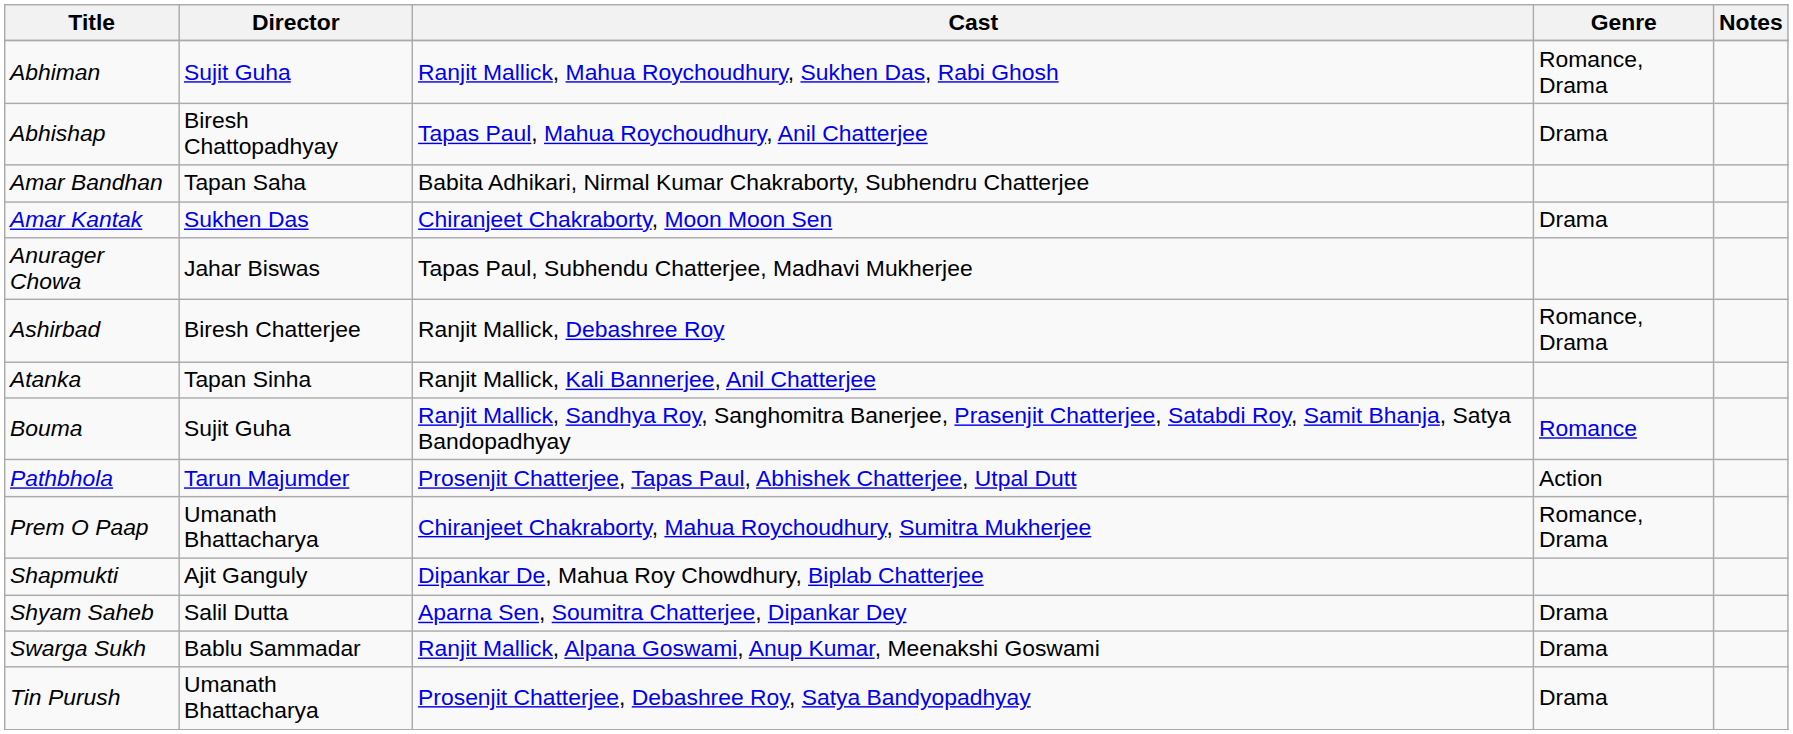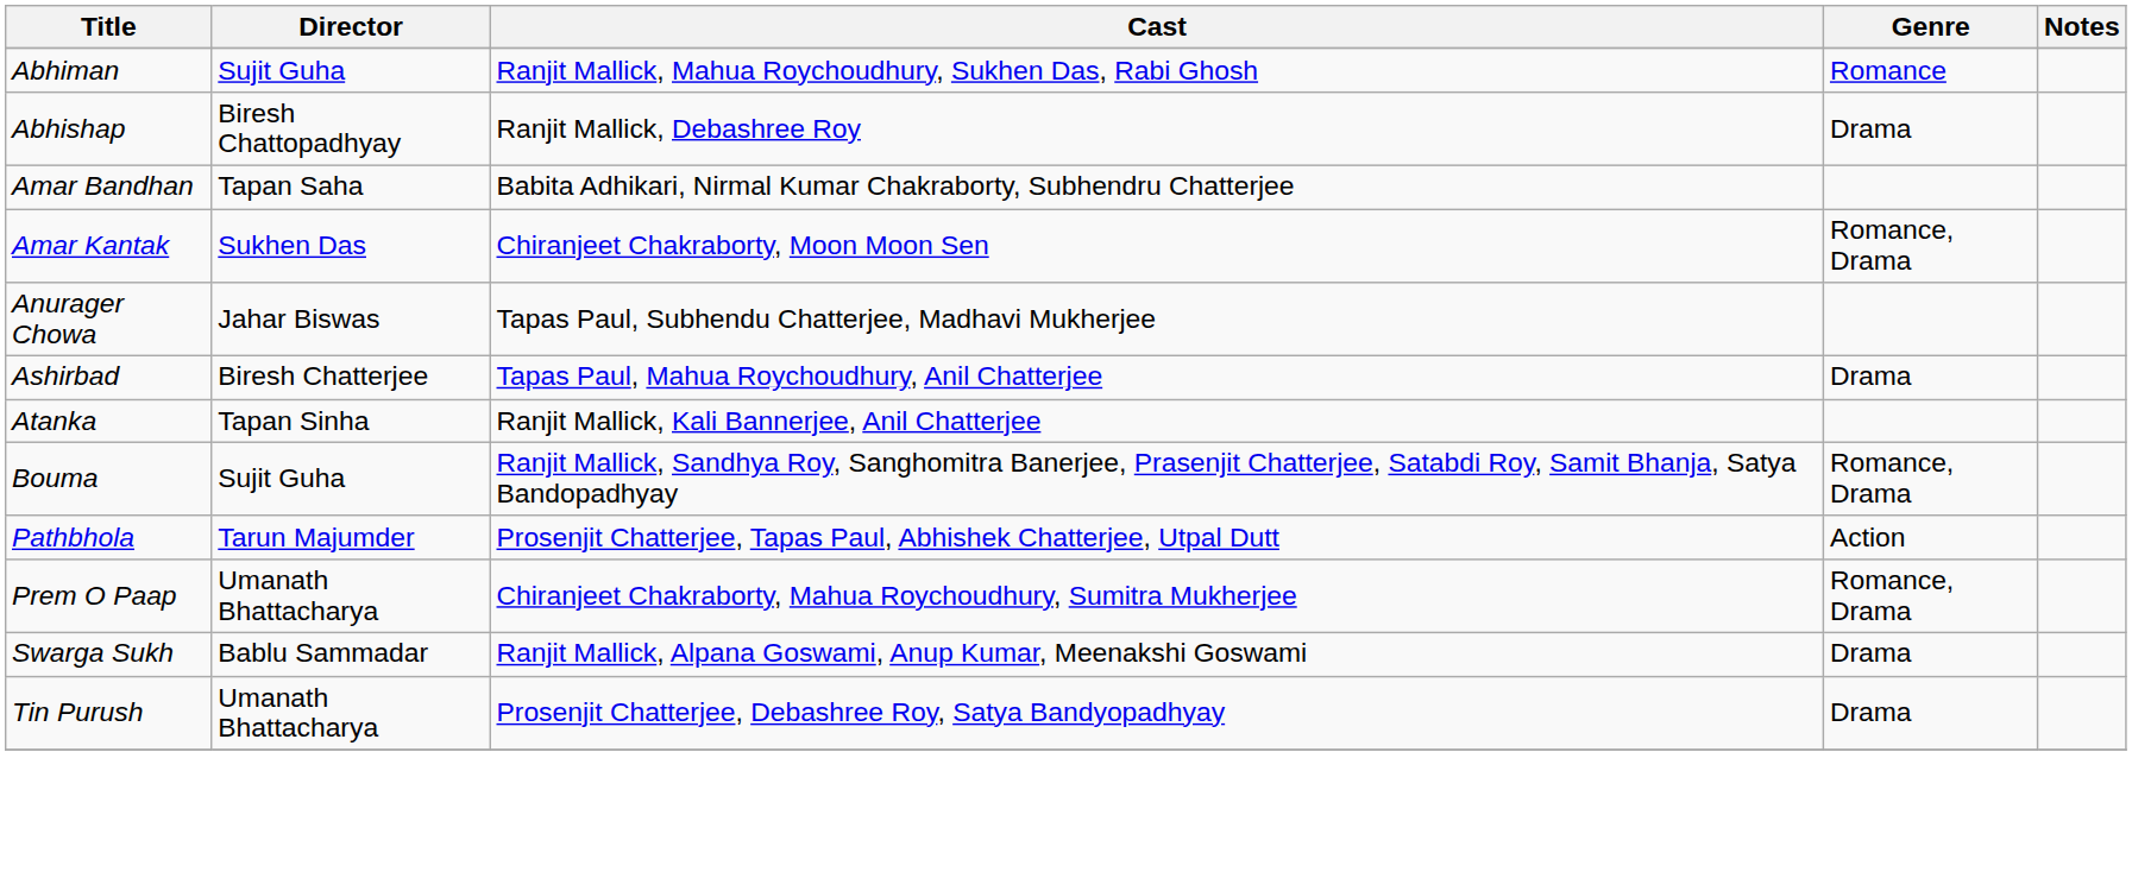 <table class="wikitable sortable" border="0">
 <tr>
 <th>Title</th>
 <th>Director</th>
 <th>Cast</th>
 <th>Genre</th>
 <th>Notes</th>
 </tr>
 <tr>
 </tr>
 <tr>
 <td><em>Abhiman</em></td>
 <td><a href='#'>Sujit Guha</a></td>
 <td><a href='#'>Ranjit Mallick</a>, <a href='#'>Mahua Roychoudhury</a>, <a href='#'>Sukhen Das</a>, <a href='#'>Rabi Ghosh</a></td>
-<td>Romance, Drama</td>
+<td><a href='#'>Romance</a></td>
 <td></td>
 </tr>
 <tr>
 <td><em>Abhishap</em></td>
 <td>Biresh Chattopadhyay</td>
-<td><a href='#'>Tapas Paul</a>, <a href='#'>Mahua Roychoudhury</a>, <a href='#'>Anil Chatterjee</a></td>
+<td>Ranjit Mallick, <a href='#'>Debashree Roy</a></td>
 <td>Drama</td>
 <td></td>
 </tr>
 <tr>
 <td><em>Amar Bandhan</em></td>
 <td>Tapan Saha</td>
 <td>Babita Adhikari, Nirmal Kumar Chakraborty, Subhendru Chatterjee</td>
 <td></td>
 <td></td>
 </tr>
 <tr>
 <td><em><a href='#'>Amar Kantak</a></em></td>
 <td><a href='#'>Sukhen Das</a></td>
 <td><a href='#'>Chiranjeet Chakraborty</a>, <a href='#'>Moon Moon Sen</a></td>
-<td>Drama</td>
+<td>Romance, Drama</td>
 <td></td>
 </tr>
 <tr>
 <td><em>Anurager Chowa</em></td>
 <td>Jahar Biswas</td>
 <td>Tapas Paul, Subhendu Chatterjee, Madhavi Mukherjee</td>
 <td></td>
 <td></td>
 </tr>
 <tr>
 <td><em>Ashirbad</em></td>
 <td>Biresh Chatterjee</td>
-<td>Ranjit Mallick, <a href='#'>Debashree Roy</a></td>
-<td>Romance, Drama</td>
+<td><a href='#'>Tapas Paul</a>, <a href='#'>Mahua Roychoudhury</a>, <a href='#'>Anil Chatterjee</a></td>
+<td>Drama</td>
 <td></td>
 </tr>
 <tr>
 <td><em>Atanka</em></td>
 <td>Tapan Sinha</td>
 <td>Ranjit Mallick, <a href='#'>Kali Bannerjee</a>, <a href='#'>Anil Chatterjee</a></td>
 <td></td>
 <td></td>
 </tr>
 <tr>
 <td><em>Bouma</em></td>
 <td>Sujit Guha</td>
 <td><a href='#'>Ranjit Mallick</a>, <a href='#'>Sandhya Roy</a>, Sanghomitra Banerjee, <a href='#'>Prasenjit Chatterjee</a>, <a href='#'>Satabdi Roy</a>, <a href='#'>Samit Bhanja</a>, Satya Bandopadhyay</td>
-<td><a href='#'>Romance</a></td>
+<td>Romance, Drama</td>
 <td></td>
 </tr>
 <tr>
 <td><em><a href='#'>Pathbhola</a></em></td>
 <td><a href='#'>Tarun Majumder</a></td>
 <td><a href='#'>Prosenjit Chatterjee</a>, <a href='#'>Tapas Paul</a>, <a href='#'>Abhishek Chatterjee</a>, <a href='#'>Utpal Dutt</a></td>
 <td>Action</td>
 <td></td>
 </tr>
 <tr>
 <td><em>Prem O Paap</em></td>
 <td>Umanath Bhattacharya</td>
 <td><a href='#'>Chiranjeet Chakraborty</a>, <a href='#'>Mahua Roychoudhury</a>, <a href='#'>Sumitra Mukherjee</a></td>
 <td>Romance, Drama</td>
-<td></td>
-</tr>
-<tr>
-<td><em>Shapmukti</em></td>
-<td>Ajit Ganguly</td>
-<td><a href='#'>Dipankar De</a>, Mahua Roy Chowdhury, <a href='#'>Biplab Chatterjee</a></td>
-<td></td>
-<td></td>
-</tr>
-<tr>
-<td><em>Shyam Saheb</em></td>
-<td>Salil Dutta</td>
-<td><a href='#'>Aparna Sen</a>, <a href='#'>Soumitra Chatterjee</a>, <a href='#'>Dipankar Dey</a></td>
-<td>Drama</td>
 <td></td>
 </tr>
 <tr>
 <td><em>Swarga Sukh</em></td>
 <td>Bablu Sammadar</td>
 <td><a href='#'>Ranjit Mallick</a>, <a href='#'>Alpana Goswami</a>, <a href='#'>Anup Kumar</a>, Meenakshi Goswami</td>
 <td>Drama</td>
 <td></td>
 </tr>
 <tr>
 <td><em>Tin Purush</em></td>
 <td>Umanath Bhattacharya</td>
 <td><a href='#'>Prosenjit Chatterjee</a>, <a href='#'>Debashree Roy</a>, <a href='#'>Satya Bandyopadhyay</a></td>
 <td>Drama</td>
 <td></td>
 </tr>
 <tr>
 </tr>
 </table>
